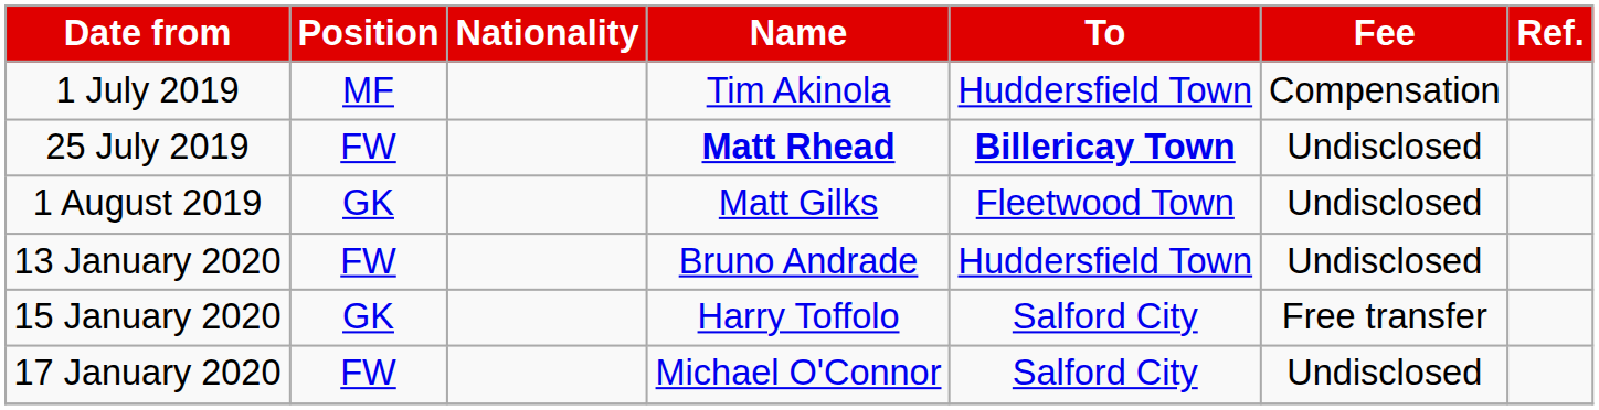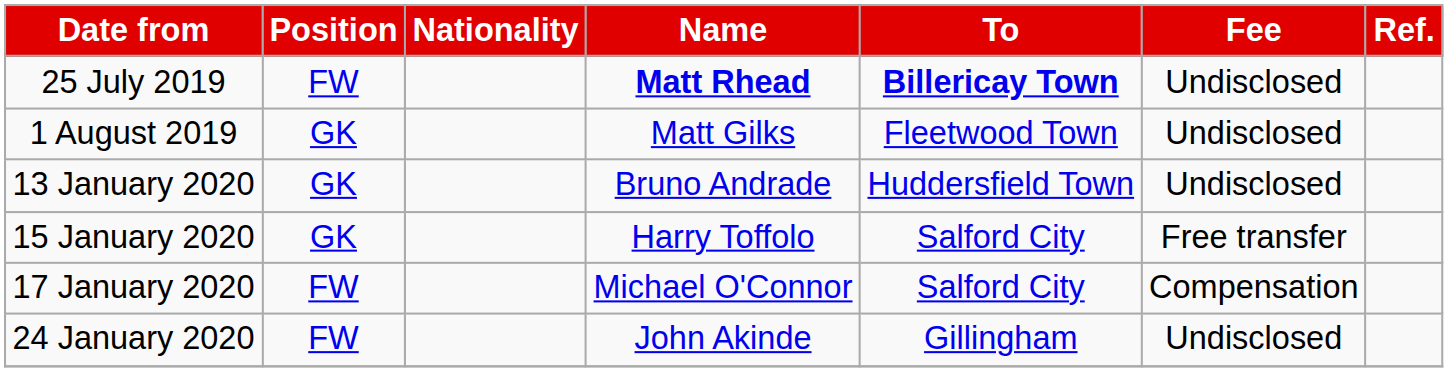 <table class="wikitable"  style="text-align:center;">
 <tr>
 <th style="background:#E00000; color:white;">Date from</th>
 <th style="background:#E00000; color:white;">Position</th>
 <th style="background:#E00000; color:white;">Nationality</th>
 <th style="background:#E00000; color:white;">Name</th>
 <th style="background:#E00000; color:white;">To</th>
 <th style="background:#E00000; color:white;">Fee</th>
 <th style="background:#E00000; color:white;">Ref.</th>
-</tr>
-<tr>
-<td>1 July 2019</td>
-<td><a href='#'>MF</a></td>
-<td></td>
-<td><a href='#'>Tim Akinola</a></td>
-<td><a href='#'>Huddersfield Town</a></td>
-<td>Compensation</td>
-<td></td>
 </tr>
 <tr>
 <td>25 July 2019</td>
 <td><a href='#'>FW</a></td>
 <td></td>
 <td><strong><a href='#'>Matt Rhead</a></strong></td>
 <td><strong><a href='#'>Billericay Town</a></strong></td>
 <td>Undisclosed</td>
 <td></td>
 </tr>
 <tr>
 <td>1 August 2019</td>
 <td><a href='#'>GK</a></td>
 <td></td>
 <td><a href='#'>Matt Gilks</a></td>
 <td><a href='#'>Fleetwood Town</a></td>
 <td>Undisclosed</td>
 <td></td>
 </tr>
 <tr>
 <td>13 January 2020</td>
-<td><a href='#'>FW</a></td>
+<td><a href='#'>GK</a></td>
 <td></td>
 <td><a href='#'>Bruno Andrade</a></td>
 <td><a href='#'>Huddersfield Town</a></td>
 <td>Undisclosed</td>
 <td></td>
 </tr>
 <tr>
 <td>15 January 2020</td>
 <td><a href='#'>GK</a></td>
 <td></td>
 <td><a href='#'>Harry Toffolo</a></td>
 <td><a href='#'>Salford City</a></td>
 <td>Free transfer</td>
 <td></td>
 </tr>
 <tr>
 <td>17 January 2020</td>
 <td><a href='#'>FW</a></td>
 <td></td>
 <td><a href='#'>Michael O'Connor</a></td>
 <td><a href='#'>Salford City</a></td>
+<td>Compensation</td>
+<td></td>
+</tr>
+<tr>
+<td>24 January 2020</td>
+<td><a href='#'>FW</a></td>
+<td></td>
+<td><a href='#'>John Akinde</a></td>
+<td><a href='#'>Gillingham</a></td>
 <td>Undisclosed</td>
 <td></td>
 </tr>
 <tr>
 </tr>
 </table>
